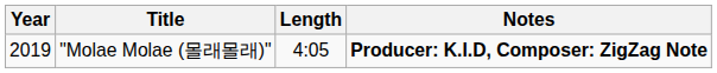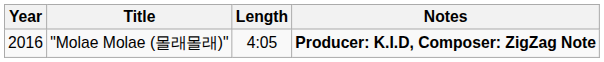 <table class="wikitable">
 <tr>
 <th width=10>Year</th>
 <th>Title</th>
 <th>Length</th>
 <th>Notes</th>
 </tr>
 <tr>
-<td>2019</td>
+<td>2016</td>
 <td>"Molae Molae (몰래몰래)"</td>
 <td align="center">4:05</td>
 <td><strong>Producer: K.I.D, Composer: ZigZag Note</strong></td>
 </tr>
 </table>
